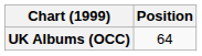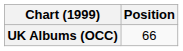 <table class="wikitable plainrowheaders" style="text-align:center">
 <tr>
 <th scope="col">Chart (1999)</th>
 <th scope="col">Position</th>
 </tr>
 <tr>
 <th scope="row">UK Albums (OCC)</th>
-<td>64</td>
+<td>66</td>
 </tr>
 </table>
